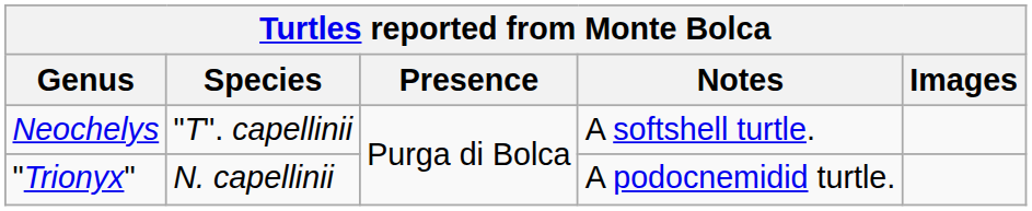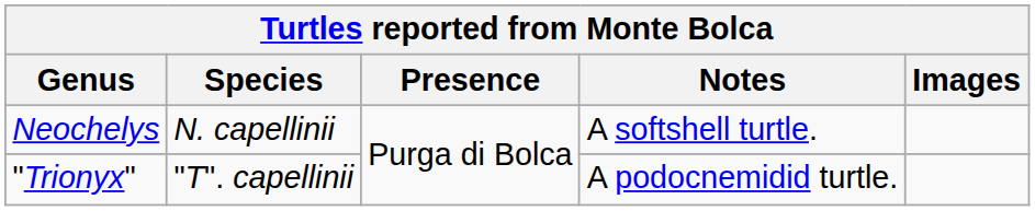 <table class="wikitable" align="center">
 <tr>
 <th colspan="5" align="center"><strong><a href='#'>Turtles</a> reported from Monte Bolca</strong></th>
 </tr>
 <tr>
 <th>Genus</th>
 <th>Species</th>
 <th>Presence</th>
 <th>Notes</th>
 <th>Images</th>
 </tr>
 <tr>
 <td><em><a href='#'>Neochelys</a></em></td>
-<td>"<em>T</em>". <em>capellinii</em></td>
+<td><em>N. capellinii</em></td>
 <td rowspan="2">Purga di Bolca</td>
 <td>A <a href='#'>softshell turtle</a>.</td>
 <td></td>
 </tr>
 <tr>
 <td>"<em><a href='#'>Trionyx</a></em>"</td>
-<td><em>N. capellinii</em></td>
+<td>"<em>T</em>". <em>capellinii</em></td>
 <td>A <a href='#'>podocnemidid</a> turtle.</td>
 <td></td>
 </tr>
 </table>
